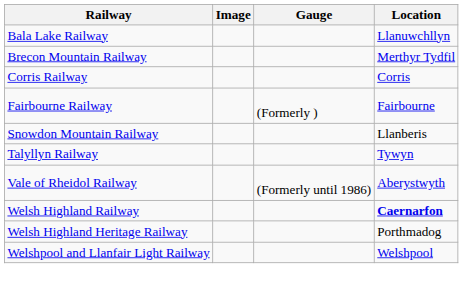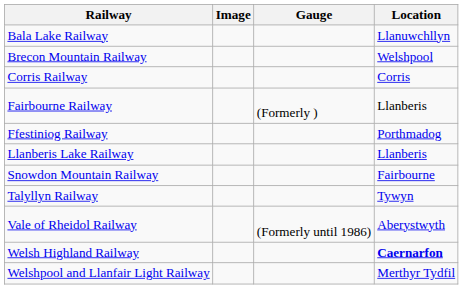 <table class="wikitable sortable" border="1">
 <tr>
 <th>Railway</th>
 <th>Image</th>
 <th>Gauge</th>
 <th>Location</th>
 </tr>
 <tr>
 <td><a href='#'>Bala Lake Railway</a></td>
 <td></td>
 <td></td>
 <td><a href='#'>Llanuwchllyn</a></td>
 </tr>
 <tr>
 <td><a href='#'>Brecon Mountain Railway</a></td>
 <td></td>
 <td></td>
-<td><a href='#'>Merthyr Tydfil</a></td>
+<td><a href='#'>Welshpool</a></td>
 </tr>
 <tr>
 <td><a href='#'>Corris Railway</a></td>
 <td></td>
 <td></td>
 <td><a href='#'>Corris</a></td>
 </tr>
 <tr>
 <td><a href='#'>Fairbourne Railway</a></td>
 <td></td>
 <td><br>(Formerly )</td>
-<td><a href='#'>Fairbourne</a></td>
+<td>Llanberis</td>
+</tr>
+<tr>
+<td><a href='#'>Ffestiniog Railway</a></td>
+<td></td>
+<td></td>
+<td><a href='#'>Porthmadog</a></td>
+</tr>
+<tr>
+<td><a href='#'>Llanberis Lake Railway</a></td>
+<td></td>
+<td></td>
+<td><a href='#'>Llanberis</a></td>
 </tr>
 <tr>
 <td><a href='#'>Snowdon Mountain Railway</a></td>
 <td></td>
 <td></td>
-<td>Llanberis</td>
+<td><a href='#'>Fairbourne</a></td>
 </tr>
 <tr>
 <td><a href='#'>Talyllyn Railway</a></td>
 <td></td>
 <td></td>
 <td><a href='#'>Tywyn</a></td>
 </tr>
 <tr>
 <td><a href='#'>Vale of Rheidol Railway</a></td>
 <td></td>
 <td><br>(Formerly  until 1986)</td>
 <td><a href='#'>Aberystwyth</a></td>
 </tr>
 <tr>
 <td><a href='#'>Welsh Highland Railway</a></td>
 <td></td>
 <td></td>
 <td><strong><a href='#'>Caernarfon</a></strong></td>
 </tr>
 <tr>
-<td><a href='#'>Welsh Highland Heritage Railway</a></td>
-<td></td>
-<td></td>
-<td>Porthmadog</td>
-</tr>
-<tr>
 <td><a href='#'>Welshpool and Llanfair Light Railway</a></td>
 <td></td>
 <td></td>
-<td><a href='#'>Welshpool</a></td>
+<td><a href='#'>Merthyr Tydfil</a></td>
 </tr>
 </table>
